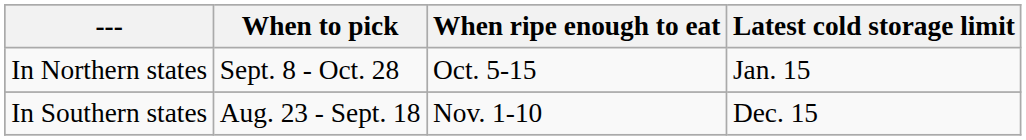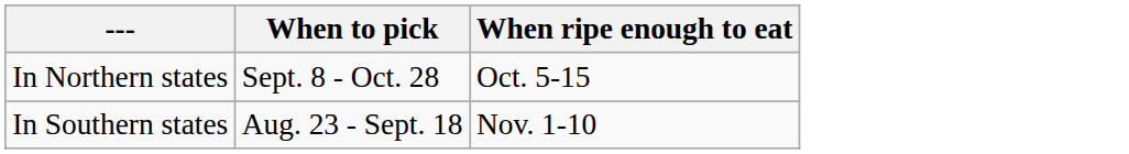 <table class="wikitable">
 <tr>
 <th>---</th>
 <th>When to pick</th>
 <th>When ripe enough to eat</th>
-<th>Latest cold storage limit</th>
 </tr>
 <tr>
 <td>In Northern states</td>
 <td>Sept. 8 - Oct. 28</td>
 <td>Oct. 5-15</td>
-<td>Jan. 15</td>
 </tr>
 <tr>
 <td>In Southern states</td>
 <td>Aug. 23 - Sept. 18</td>
 <td>Nov. 1-10</td>
-<td>Dec. 15</td>
 </tr>
 </table>
